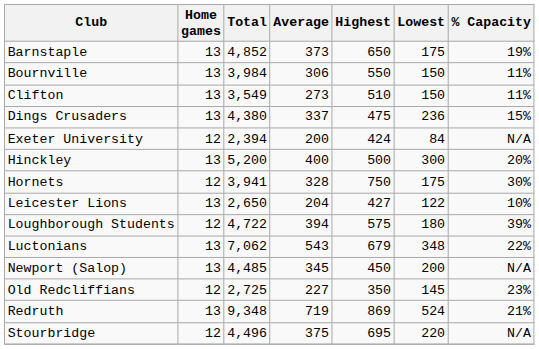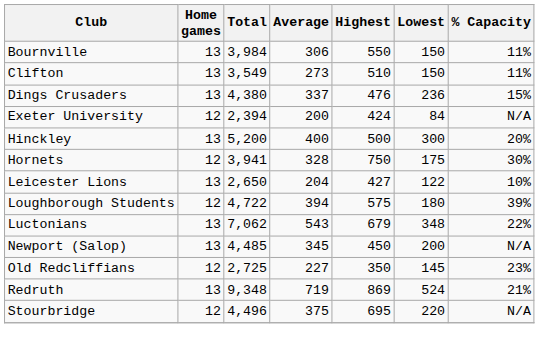 <table class="wikitable sortable" style="text-align:right">
 <tr>
 <th>Club</th>
 <th>Home<br>games</th>
 <th>Total</th>
 <th>Average</th>
 <th>Highest</th>
 <th>Lowest</th>
 <th>% Capacity</th>
-</tr>
-<tr>
-<td style="text-align:left">Barnstaple</td>
-<td>13</td>
-<td>4,852</td>
-<td>373</td>
-<td>650</td>
-<td>175</td>
-<td>19%</td>
 </tr>
 <tr>
 <td style="text-align:left">Bournville</td>
 <td>13</td>
 <td>3,984</td>
 <td>306</td>
 <td>550</td>
 <td>150</td>
 <td>11%</td>
 </tr>
 <tr>
 <td style="text-align:left">Clifton</td>
 <td>13</td>
 <td>3,549</td>
 <td>273</td>
 <td>510</td>
 <td>150</td>
 <td>11%</td>
 </tr>
 <tr>
 <td style="text-align:left">Dings Crusaders</td>
 <td>13</td>
 <td>4,380</td>
 <td>337</td>
-<td>475</td>
+<td>476</td>
 <td>236</td>
 <td>15%</td>
 </tr>
 <tr>
 <td style="text-align:left">Exeter University</td>
 <td>12</td>
 <td>2,394</td>
 <td>200</td>
 <td>424</td>
 <td>84</td>
 <td>N/A</td>
 </tr>
 <tr>
 <td style="text-align:left">Hinckley</td>
 <td>13</td>
 <td>5,200</td>
 <td>400</td>
 <td>500</td>
 <td>300</td>
 <td>20%</td>
 </tr>
 <tr>
 <td style="text-align:left">Hornets</td>
 <td>12</td>
 <td>3,941</td>
 <td>328</td>
 <td>750</td>
 <td>175</td>
 <td>30%</td>
 </tr>
 <tr>
 <td style="text-align:left">Leicester Lions</td>
 <td>13</td>
 <td>2,650</td>
 <td>204</td>
 <td>427</td>
 <td>122</td>
 <td>10%</td>
 </tr>
 <tr>
 <td style="text-align:left">Loughborough Students</td>
 <td>12</td>
 <td>4,722</td>
 <td>394</td>
 <td>575</td>
 <td>180</td>
 <td>39%</td>
 </tr>
 <tr>
 <td style="text-align:left">Luctonians</td>
 <td>13</td>
 <td>7,062</td>
 <td>543</td>
 <td>679</td>
 <td>348</td>
 <td>22%</td>
 </tr>
 <tr>
 <td style="text-align:left">Newport (Salop)</td>
 <td>13</td>
 <td>4,485</td>
 <td>345</td>
 <td>450</td>
 <td>200</td>
 <td>N/A</td>
 </tr>
 <tr>
 <td style="text-align:left">Old Redcliffians</td>
 <td>12</td>
 <td>2,725</td>
 <td>227</td>
 <td>350</td>
 <td>145</td>
 <td>23%</td>
 </tr>
 <tr>
 <td style="text-align:left">Redruth</td>
 <td>13</td>
 <td>9,348</td>
 <td>719</td>
 <td>869</td>
 <td>524</td>
 <td>21%</td>
 </tr>
 <tr>
 <td style="text-align:left">Stourbridge</td>
 <td>12</td>
 <td>4,496</td>
 <td>375</td>
 <td>695</td>
 <td>220</td>
 <td>N/A</td>
 </tr>
 <tr>
 </tr>
 </table>
